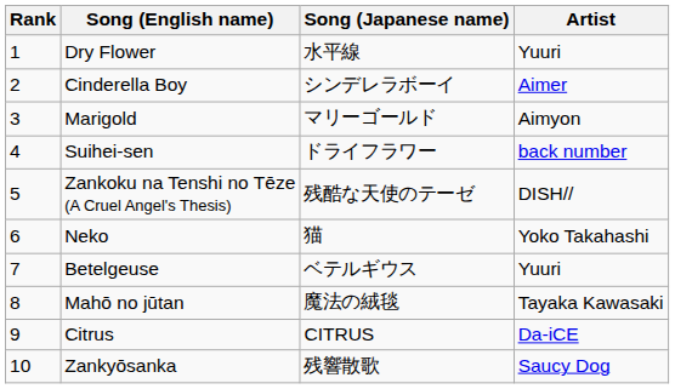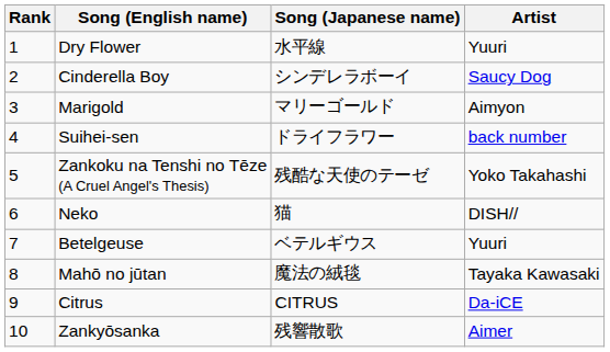 <table class="wikitable">
 <tr>
 <th>Rank</th>
 <th>Song (English name)</th>
 <th>Song (Japanese name)</th>
 <th>Artist</th>
 </tr>
 <tr>
 <td>1</td>
 <td>Dry Flower</td>
 <td>水平線</td>
 <td>Yuuri</td>
 </tr>
 <tr>
 <td>2</td>
 <td>Cinderella Boy</td>
 <td>シンデレラボーイ</td>
-<td><a href='#'>Aimer</a></td>
+<td><a href='#'>Saucy Dog</a></td>
 </tr>
 <tr>
 <td>3</td>
 <td>Marigold</td>
 <td>マリーゴールド</td>
 <td>Aimyon</td>
 </tr>
 <tr>
 <td>4</td>
 <td>Suihei-sen</td>
 <td>ドライフラワー</td>
 <td><a href='#'>back number</a></td>
 </tr>
 <tr>
 <td>5</td>
 <td>Zankoku na Tenshi no Tēze <br><small>(A Cruel Angel's Thesis)</small></td>
 <td>残酷な天使のテーゼ</td>
-<td>DISH//</td>
+<td>Yoko Takahashi</td>
 </tr>
 <tr>
 <td>6</td>
 <td>Neko</td>
 <td>猫</td>
-<td>Yoko Takahashi</td>
+<td>DISH//</td>
 </tr>
 <tr>
 <td>7</td>
 <td>Betelgeuse</td>
 <td>ベテルギウス</td>
 <td>Yuuri</td>
 </tr>
 <tr>
 <td>8</td>
 <td>Mahō no jūtan</td>
 <td>魔法の絨毯</td>
 <td>Tayaka Kawasaki</td>
 </tr>
 <tr>
 <td>9</td>
 <td>Citrus</td>
 <td>CITRUS</td>
 <td><a href='#'>Da-iCE</a></td>
 </tr>
 <tr>
 <td>10</td>
 <td>Zankyōsanka</td>
 <td>残響散歌</td>
-<td><a href='#'>Saucy Dog</a></td>
+<td><a href='#'>Aimer</a></td>
 </tr>
 </table>
